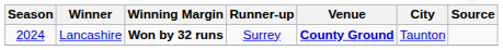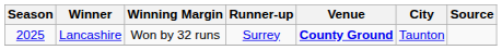 <table class="wikitable">
 <tr>
 <th>Season</th>
 <th>Winner</th>
 <th>Winning Margin</th>
 <th>Runner-up</th>
 <th>Venue</th>
 <th>City</th>
 <th>Source</th>
 </tr>
 <tr align=center>
-<td><a href='#'>2024</a></td>
+<td><a href='#'>2025</a></td>
 <td><a href='#'>Lancashire</a></td>
-<td><strong>Won by 32 runs</strong></td>
+<td>Won by 32 runs</td>
 <td><a href='#'>Surrey</a></td>
 <td align="left"><strong><a href='#'>County Ground</a></strong></td>
 <td><a href='#'>Taunton</a></td>
 <td></td>
 </tr>
 <tr>
 </tr>
 </table>
